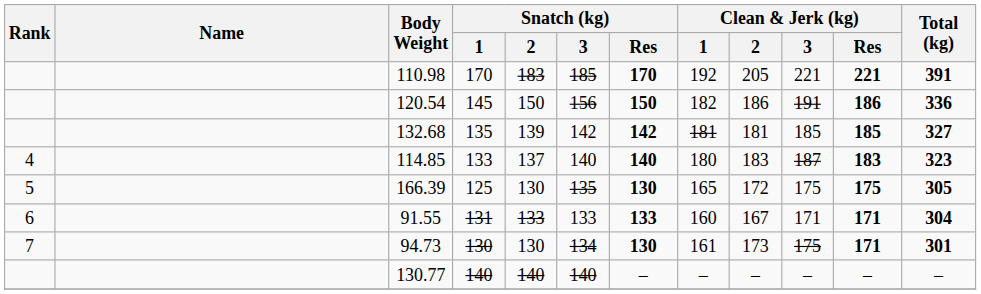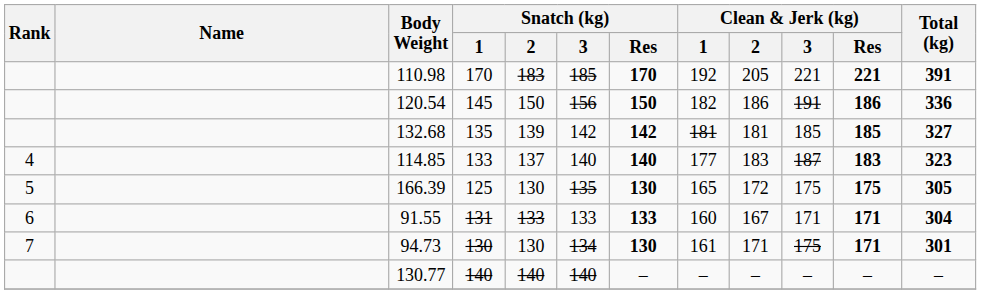 <table class = "wikitable" style="text-align:center;">
 <tr>
 <th rowspan=2>Rank</th>
 <th rowspan=2 width=305>Name</th>
 <th rowspan=2 width=50>Body Weight</th>
 <th colspan=4>Snatch (kg)</th>
 <th colspan=4>Clean & Jerk (kg)</th>
 <th rowspan=2 width=60>Total (kg)</th>
 </tr>
 <tr>
 <th width=40>1</th>
 <th width=40>2</th>
 <th width=40>3</th>
 <th width=55>Res</th>
 <th width=40>1</th>
 <th width=40>2</th>
 <th width=40>3</th>
 <th width=55>Res</th>
 </tr>
 <tr>
 <td></td>
 <td align=left></td>
 <td>110.98</td>
 <td>170</td>
 <td><s>183</s></td>
 <td><s>185</s></td>
 <td><strong>170</strong></td>
 <td>192</td>
 <td>205</td>
 <td>221</td>
 <td><strong>221</strong></td>
 <td><strong>391</strong></td>
 </tr>
 <tr>
 <td></td>
 <td align=left></td>
 <td>120.54</td>
 <td>145</td>
 <td>150</td>
 <td><s>156</s></td>
 <td><strong>150</strong></td>
 <td>182</td>
 <td>186</td>
 <td><s>191</s></td>
 <td><strong>186</strong></td>
 <td><strong>336</strong></td>
 </tr>
 <tr>
 <td></td>
 <td align=left></td>
 <td>132.68</td>
 <td>135</td>
 <td>139</td>
 <td>142</td>
 <td><strong>142</strong></td>
 <td><s>181</s></td>
 <td>181</td>
 <td>185</td>
 <td><strong>185</strong></td>
 <td><strong>327</strong></td>
 </tr>
 <tr>
 <td>4</td>
 <td align=left></td>
 <td>114.85</td>
 <td>133</td>
 <td>137</td>
 <td>140</td>
 <td><strong>140</strong></td>
-<td>180</td>
+<td>177</td>
 <td>183</td>
 <td><s>187</s></td>
 <td><strong>183</strong></td>
 <td><strong>323</strong></td>
 </tr>
 <tr>
 <td>5</td>
 <td align=left></td>
 <td>166.39</td>
 <td>125</td>
 <td>130</td>
 <td><s>135</s></td>
 <td><strong>130</strong></td>
 <td>165</td>
 <td>172</td>
 <td>175</td>
 <td><strong>175</strong></td>
 <td><strong>305</strong></td>
 </tr>
 <tr>
 <td>6</td>
 <td align=left></td>
 <td>91.55</td>
 <td><s>131</s></td>
 <td><s>133</s></td>
 <td>133</td>
 <td><strong>133</strong></td>
 <td>160</td>
 <td>167</td>
 <td>171</td>
 <td><strong>171</strong></td>
 <td><strong>304</strong></td>
 </tr>
 <tr>
 <td>7</td>
 <td align=left></td>
 <td>94.73</td>
 <td><s>130</s></td>
 <td>130</td>
 <td><s>134</s></td>
 <td><strong>130</strong></td>
 <td>161</td>
-<td>173</td>
+<td>171</td>
 <td><s>175</s></td>
 <td><strong>171</strong></td>
 <td><strong>301</strong></td>
 </tr>
 <tr>
 <td></td>
 <td align=left></td>
 <td>130.77</td>
 <td><s>140</s></td>
 <td><s>140</s></td>
 <td><s>140</s></td>
 <td>–</td>
 <td>–</td>
 <td>–</td>
 <td>–</td>
 <td>–</td>
 <td>–</td>
 </tr>
 <tr>
 </tr>
 </table>
